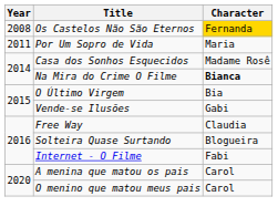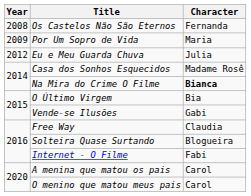 <table class="wikitable">
 <tr>
 <th>Year</th>
 <th>Title</th>
 <th>Character</th>
 </tr>
 <tr>
 <td>2008</td>
 <td><em>Os Castelos Não São Eternos</em></td>
-<td style="background: gold;">Fernanda</td>
+<td>Fernanda</td>
 </tr>
 <tr>
-<td>2011</td>
+<td>2009</td>
 <td><em>Por Um Sopro de Vida</em></td>
 <td>Maria</td>
+</tr>
+<tr>
+<td>2012</td>
+<td><em>Eu e Meu Guarda Chuva</em></td>
+<td>Julia</td>
 </tr>
 <tr>
 <td rowspan="2">2014</td>
 <td><em>Casa dos Sonhos Esquecidos</em></td>
 <td>Madame Rosê</td>
 </tr>
 <tr>
 <td><em>Na Mira do Crime O Filme</em></td>
 <td><strong>Bianca</strong></td>
 </tr>
 <tr>
 <td rowspan="2">2015</td>
 <td><em>O Último Virgem</em></td>
 <td>Bia</td>
 </tr>
 <tr>
 <td><em>Vende-se Ilusões</em></td>
 <td>Gabi</td>
 </tr>
 <tr>
 <td rowspan="3">2016</td>
 <td><em>Free Way</em></td>
 <td>Claudia</td>
 </tr>
 <tr>
 <td><em>Solteira Quase Surtando</em></td>
 <td>Blogueira</td>
 </tr>
 <tr>
 <td><em><a href='#'>Internet - O Filme</a></em></td>
 <td>Fabi</td>
 </tr>
 <tr>
 <td rowspan="2">2020</td>
 <td><em>A menina que matou os pais</em></td>
 <td>Carol</td>
 </tr>
 <tr>
 <td><em>O menino que matou meus pais</em></td>
 <td>Carol</td>
 </tr>
 </table>
